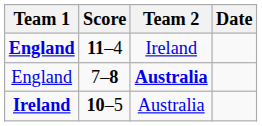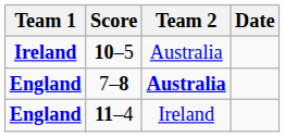 <table class="wikitable" style="text-align: center">
 <tr>
 <th>Team 1</th>
 <th>Score</th>
 <th>Team 2</th>
 <th>Date</th>
 </tr>
 <tr>
+<td>   <strong><a href='#'>Ireland</a></strong></td>
+<td><strong>10</strong>–5</td>
+<td> <a href='#'>Australia</a></td>
+<td></td>
+</tr>
+<tr>
+<td><strong> <a href='#'>England</a></strong></td>
+<td>7–<strong>8</strong></td>
+<td> <strong><a href='#'>Australia</a></strong></td>
+<td></td>
+</tr>
+<tr>
 <td> <strong><a href='#'>England</a></strong></td>
 <td><strong>11</strong>–4</td>
 <td>  <a href='#'>Ireland</a></td>
 <td></td>
 </tr>
-<tr>
-<td> <a href='#'>England</a></td>
-<td>7–<strong>8</strong></td>
-<td> <strong><a href='#'>Australia</a></strong></td>
-<td></td>
-</tr>
-<tr>
-<td>   <strong><a href='#'>Ireland</a></strong></td>
-<td><strong>10</strong>–5</td>
-<td> <a href='#'>Australia</a></td>
-<td></td>
-</tr>
 </table>
